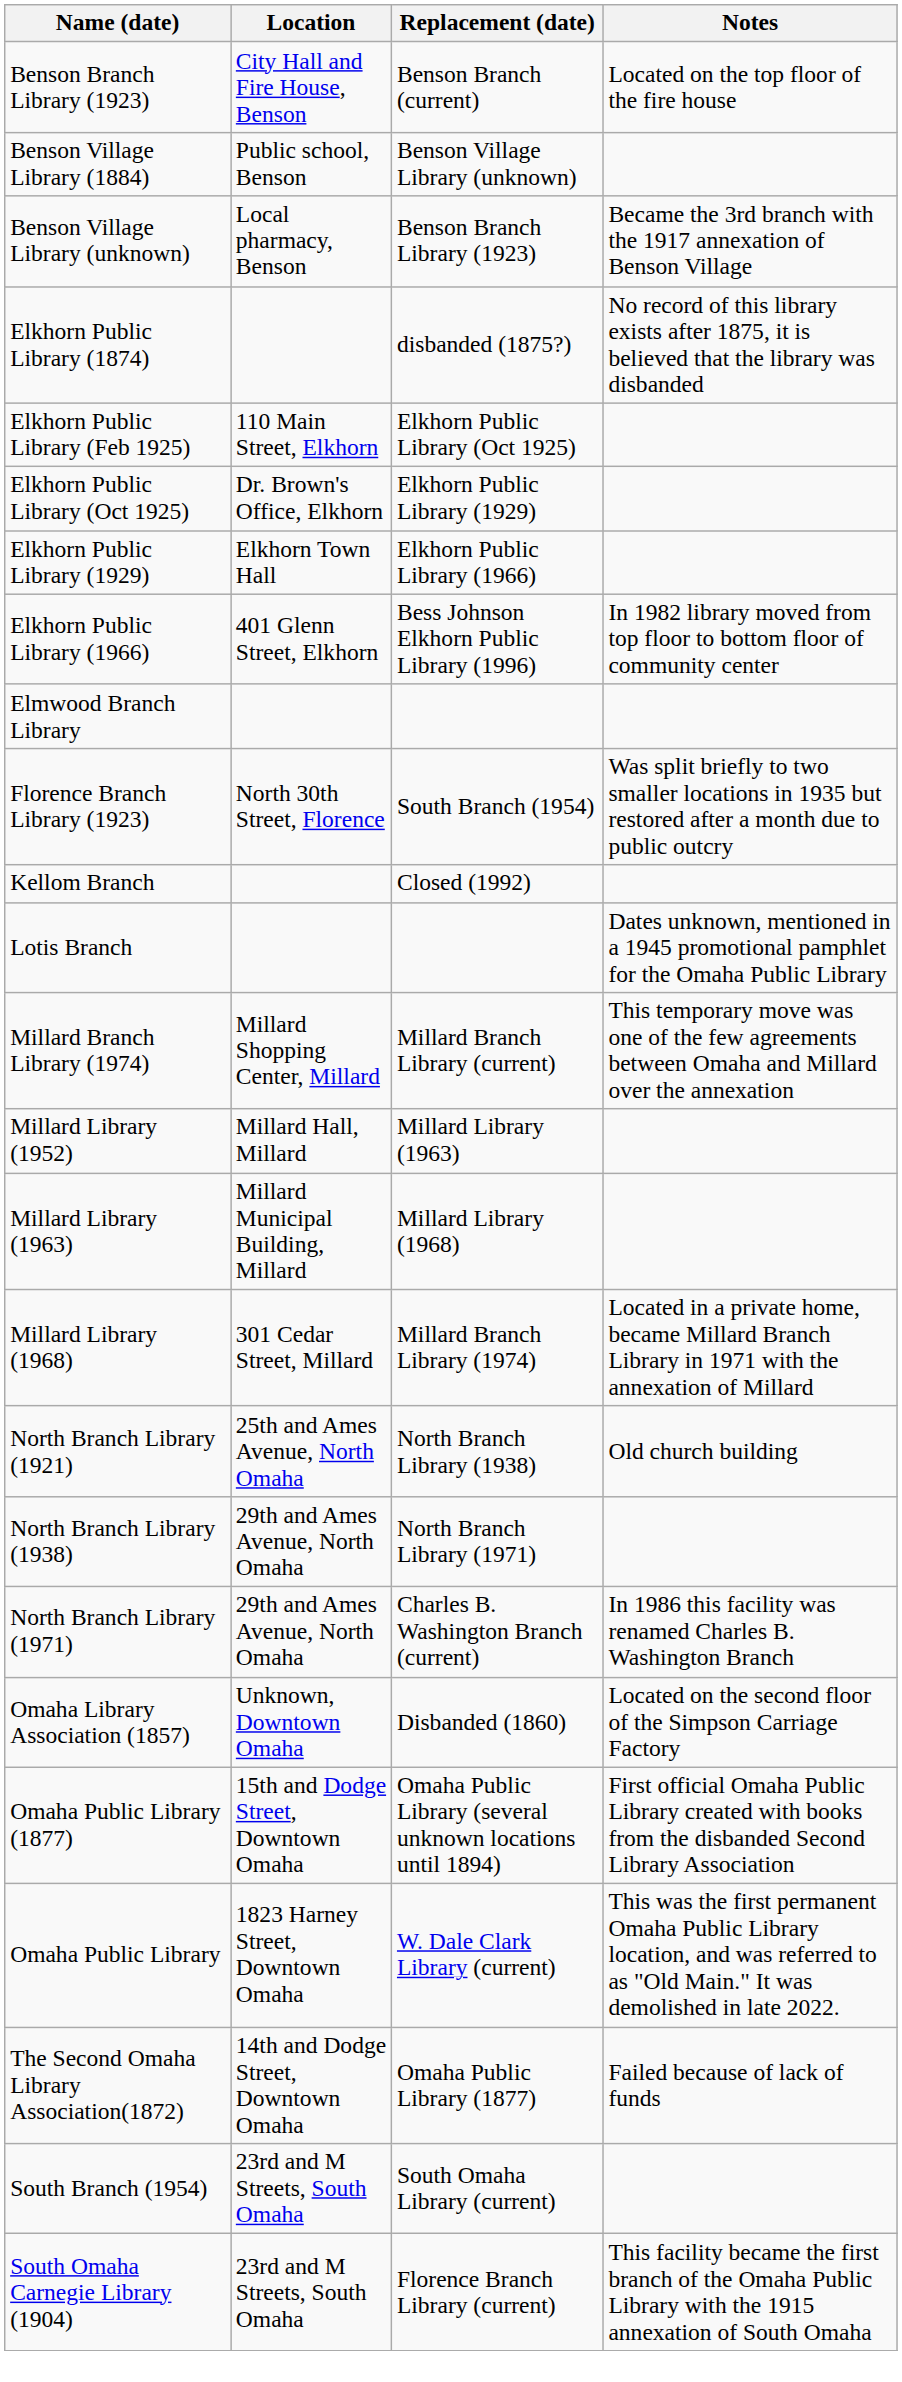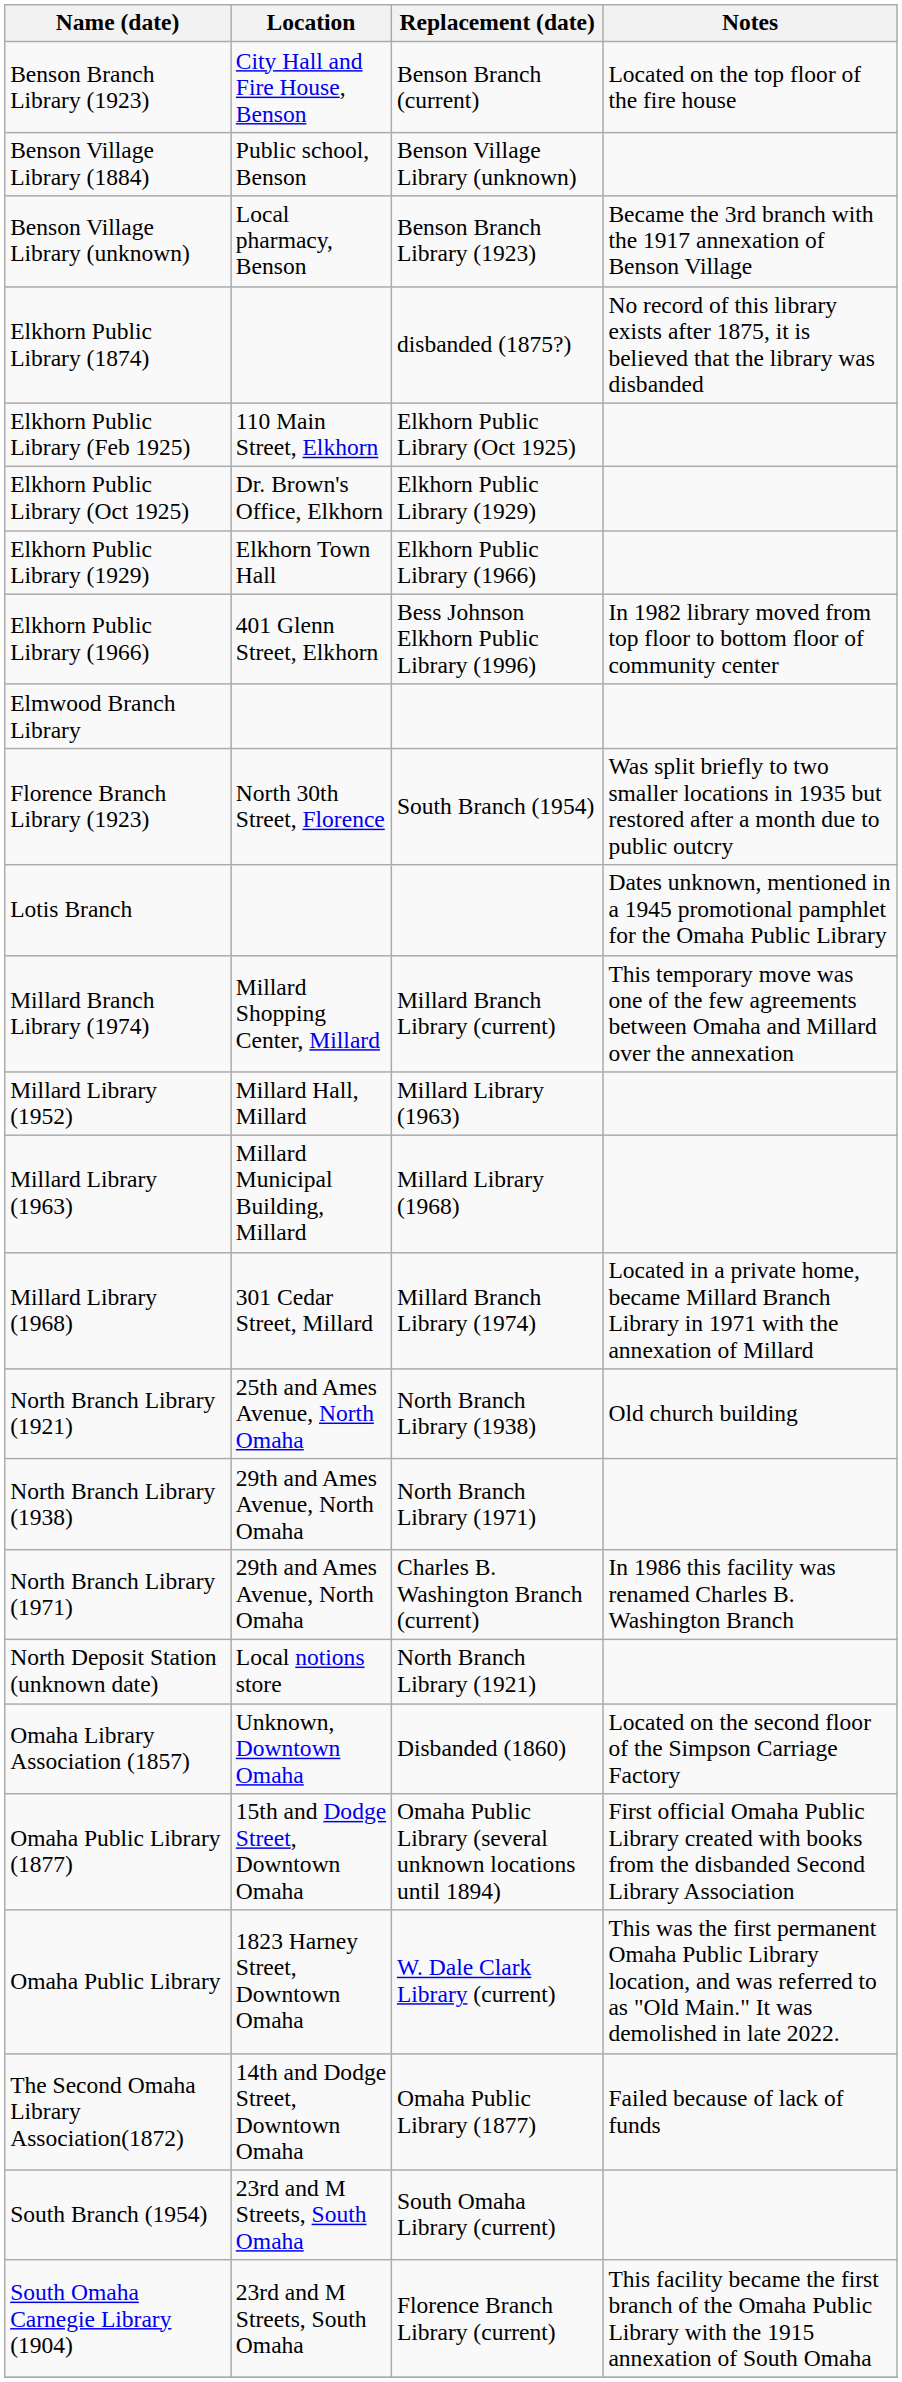 <table class="wikitable">
 <tr>
 <th>Name (date)</th>
 <th>Location</th>
 <th>Replacement (date)</th>
 <th>Notes</th>
 </tr>
 <tr>
 <td>Benson Branch Library (1923)</td>
 <td><a href='#'>City Hall and Fire House</a>, <a href='#'>Benson</a></td>
 <td>Benson Branch (current)</td>
 <td>Located on the top floor of the fire house</td>
 </tr>
 <tr>
 <td>Benson Village Library (1884)</td>
 <td>Public school, Benson</td>
 <td>Benson Village Library (unknown)</td>
 <td></td>
 </tr>
 <tr>
 <td>Benson Village Library (unknown)</td>
 <td>Local pharmacy, Benson</td>
 <td>Benson Branch Library (1923)</td>
 <td>Became the 3rd branch with the 1917 annexation of Benson Village</td>
 </tr>
 <tr>
 <td>Elkhorn Public Library (1874)</td>
 <td></td>
 <td>disbanded (1875?)</td>
 <td>No record of this library exists after 1875, it is believed that the library was disbanded</td>
 </tr>
 <tr>
 <td>Elkhorn Public Library (Feb 1925)</td>
 <td>110 Main Street, <a href='#'>Elkhorn</a></td>
 <td>Elkhorn Public Library (Oct 1925)</td>
 <td></td>
 </tr>
 <tr>
 <td>Elkhorn Public Library (Oct 1925)</td>
 <td>Dr. Brown's Office, Elkhorn</td>
 <td>Elkhorn Public Library (1929)</td>
 <td></td>
 </tr>
 <tr>
 <td>Elkhorn Public Library (1929)</td>
 <td>Elkhorn Town Hall</td>
 <td>Elkhorn Public Library (1966)</td>
 <td></td>
 </tr>
 <tr>
 <td>Elkhorn Public Library (1966)</td>
 <td>401 Glenn Street, Elkhorn</td>
 <td>Bess Johnson Elkhorn Public Library (1996)</td>
 <td>In 1982 library moved from top floor to bottom floor of community center</td>
 </tr>
 <tr>
 <td>Elmwood Branch Library</td>
 <td></td>
 <td></td>
 <td></td>
 </tr>
 <tr>
 <td>Florence Branch Library (1923)</td>
 <td>North 30th Street, <a href='#'>Florence</a></td>
 <td>South Branch (1954)</td>
 <td>Was split briefly to two smaller locations in 1935 but restored after a month due to public outcry</td>
 </tr>
 <tr>
-<td>Kellom Branch</td>
-<td></td>
-<td>Closed (1992)</td>
-<td></td>
-</tr>
-<tr>
 <td>Lotis Branch</td>
 <td></td>
 <td></td>
 <td>Dates unknown, mentioned in a 1945 promotional pamphlet for the Omaha Public Library</td>
 </tr>
 <tr>
 <td>Millard Branch Library (1974)</td>
 <td>Millard Shopping Center, <a href='#'>Millard</a></td>
 <td>Millard Branch Library (current)</td>
 <td>This temporary move was one of the few agreements between Omaha and Millard over the annexation</td>
 </tr>
 <tr>
 <td>Millard Library (1952)</td>
 <td>Millard Hall, Millard</td>
 <td>Millard Library (1963)</td>
 <td></td>
 </tr>
 <tr>
 <td>Millard Library (1963)</td>
 <td>Millard Municipal Building, Millard</td>
 <td>Millard Library (1968)</td>
 <td></td>
 </tr>
 <tr>
 <td>Millard Library (1968)</td>
 <td>301 Cedar Street, Millard</td>
 <td>Millard Branch Library (1974)</td>
 <td>Located in a private home, became Millard Branch Library in 1971 with the annexation of Millard</td>
 </tr>
 <tr>
 <td>North Branch Library (1921)</td>
 <td>25th and Ames Avenue, <a href='#'>North Omaha</a></td>
 <td>North Branch Library (1938)</td>
 <td>Old church building</td>
 </tr>
 <tr>
 <td>North Branch Library (1938)</td>
 <td>29th and Ames Avenue, North Omaha</td>
 <td>North Branch Library (1971)</td>
 <td></td>
 </tr>
 <tr>
 <td>North Branch Library (1971)</td>
 <td>29th and Ames Avenue, North Omaha</td>
 <td>Charles B. Washington Branch (current)</td>
 <td>In 1986 this facility was renamed Charles B. Washington Branch</td>
 </tr>
 <tr>
+<td>North Deposit Station (unknown date)</td>
+<td>Local <a href='#'>notions</a> store</td>
+<td>North Branch Library (1921)</td>
+<td></td>
+</tr>
+<tr>
 <td>Omaha Library Association (1857)</td>
 <td>Unknown, <a href='#'>Downtown Omaha</a></td>
 <td>Disbanded (1860)</td>
 <td>Located on the second floor of the Simpson Carriage Factory</td>
 </tr>
 <tr>
 <td>Omaha Public Library (1877)</td>
 <td>15th and <a href='#'>Dodge Street</a>, Downtown Omaha</td>
 <td>Omaha Public Library (several unknown locations until 1894)</td>
 <td>First official Omaha Public Library created with books from the disbanded Second Library Association</td>
 </tr>
 <tr>
 <td>Omaha Public Library</td>
 <td>1823 Harney Street, Downtown Omaha</td>
 <td><a href='#'>W. Dale Clark Library</a> (current)</td>
 <td>This was the first permanent Omaha Public Library location, and was referred to as "Old Main." It was demolished in late 2022.</td>
 </tr>
 <tr>
 <td>The Second Omaha Library Association(1872)</td>
 <td>14th and Dodge Street, Downtown Omaha</td>
 <td>Omaha Public Library (1877)</td>
 <td>Failed because of lack of funds</td>
 </tr>
 <tr>
 <td>South Branch (1954)</td>
 <td>23rd and M Streets, <a href='#'>South Omaha</a></td>
 <td>South Omaha Library (current)</td>
 <td></td>
 </tr>
 <tr>
 <td><a href='#'>South Omaha Carnegie Library</a> (1904)</td>
 <td>23rd and M Streets, South Omaha</td>
 <td>Florence Branch Library (current)</td>
 <td>This facility became the first branch of the Omaha Public Library with the 1915 annexation of South Omaha</td>
 </tr>
 <tr>
 </tr>
 </table>
